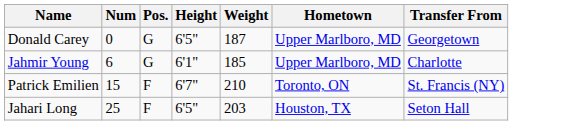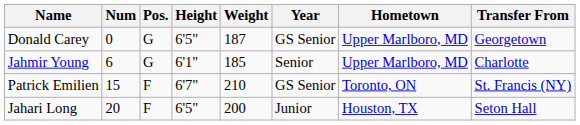 <table class="wikitable sortable" border="1">
 <tr>
 <th>Name</th>
 <th>Num</th>
 <th>Pos.</th>
 <th>Height</th>
 <th>Weight</th>
+<th>Year</th>
 <th>Hometown</th>
 <th class="unsortable">Transfer From</th>
 </tr>
 <tr>
 <td>Donald Carey</td>
 <td>0</td>
 <td>G</td>
 <td>6'5"</td>
 <td>187</td>
+<td>GS Senior</td>
 <td><a href='#'>Upper Marlboro, MD</a></td>
 <td><a href='#'>Georgetown</a></td>
 </tr>
 <tr>
 <td><a href='#'>Jahmir Young</a></td>
 <td>6</td>
 <td>G</td>
 <td>6'1"</td>
 <td>185</td>
+<td>Senior</td>
 <td><a href='#'>Upper Marlboro, MD</a></td>
 <td><a href='#'>Charlotte</a></td>
 </tr>
 <tr>
 <td>Patrick Emilien</td>
 <td>15</td>
 <td>F</td>
 <td>6'7"</td>
 <td>210</td>
+<td>GS Senior</td>
 <td><a href='#'>Toronto, ON</a></td>
 <td><a href='#'>St. Francis (NY)</a></td>
 </tr>
 <tr>
 <td>Jahari Long</td>
-<td>25</td>
+<td>20</td>
 <td>F</td>
 <td>6'5"</td>
-<td>203</td>
+<td>200</td>
+<td>Junior</td>
 <td><a href='#'>Houston, TX</a></td>
 <td><a href='#'>Seton Hall</a></td>
 </tr>
 </table>
